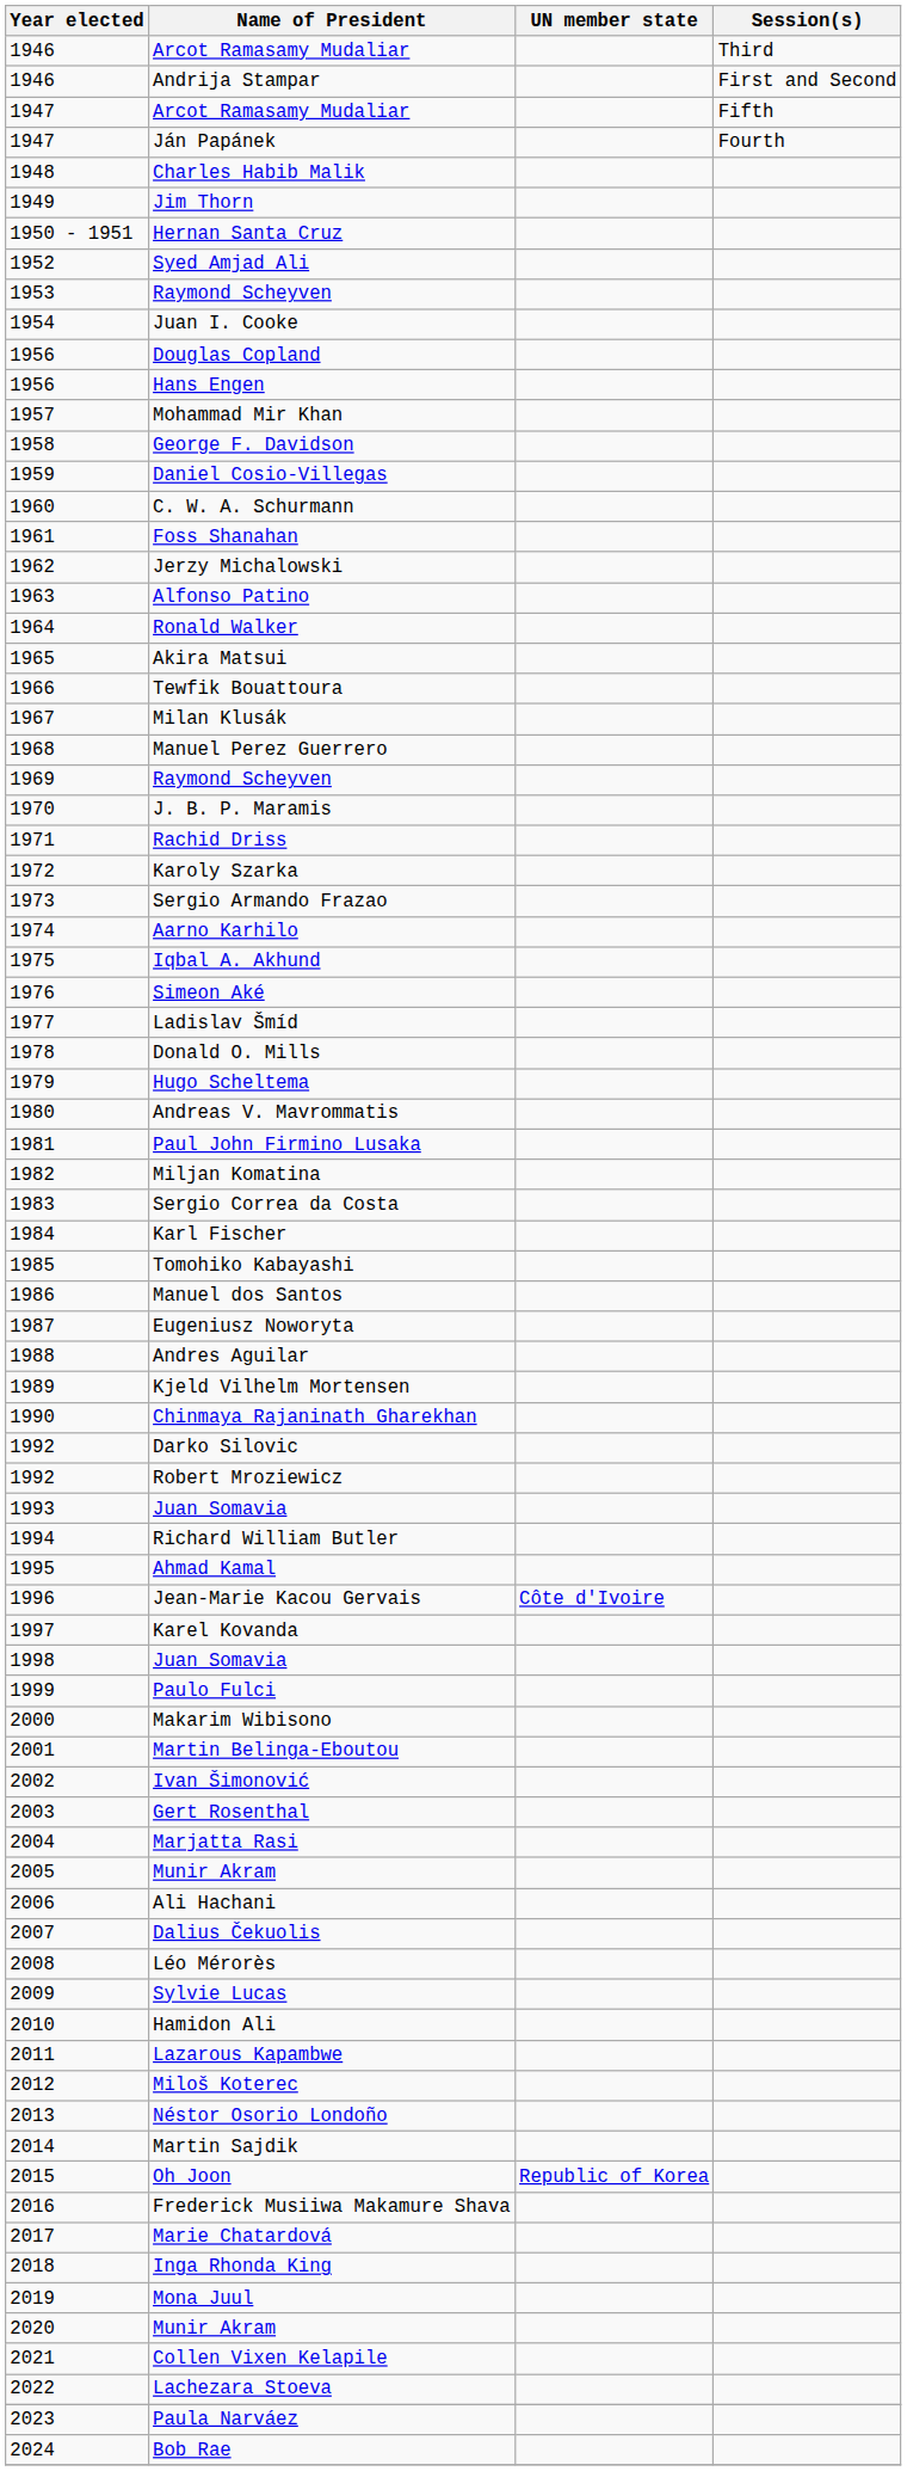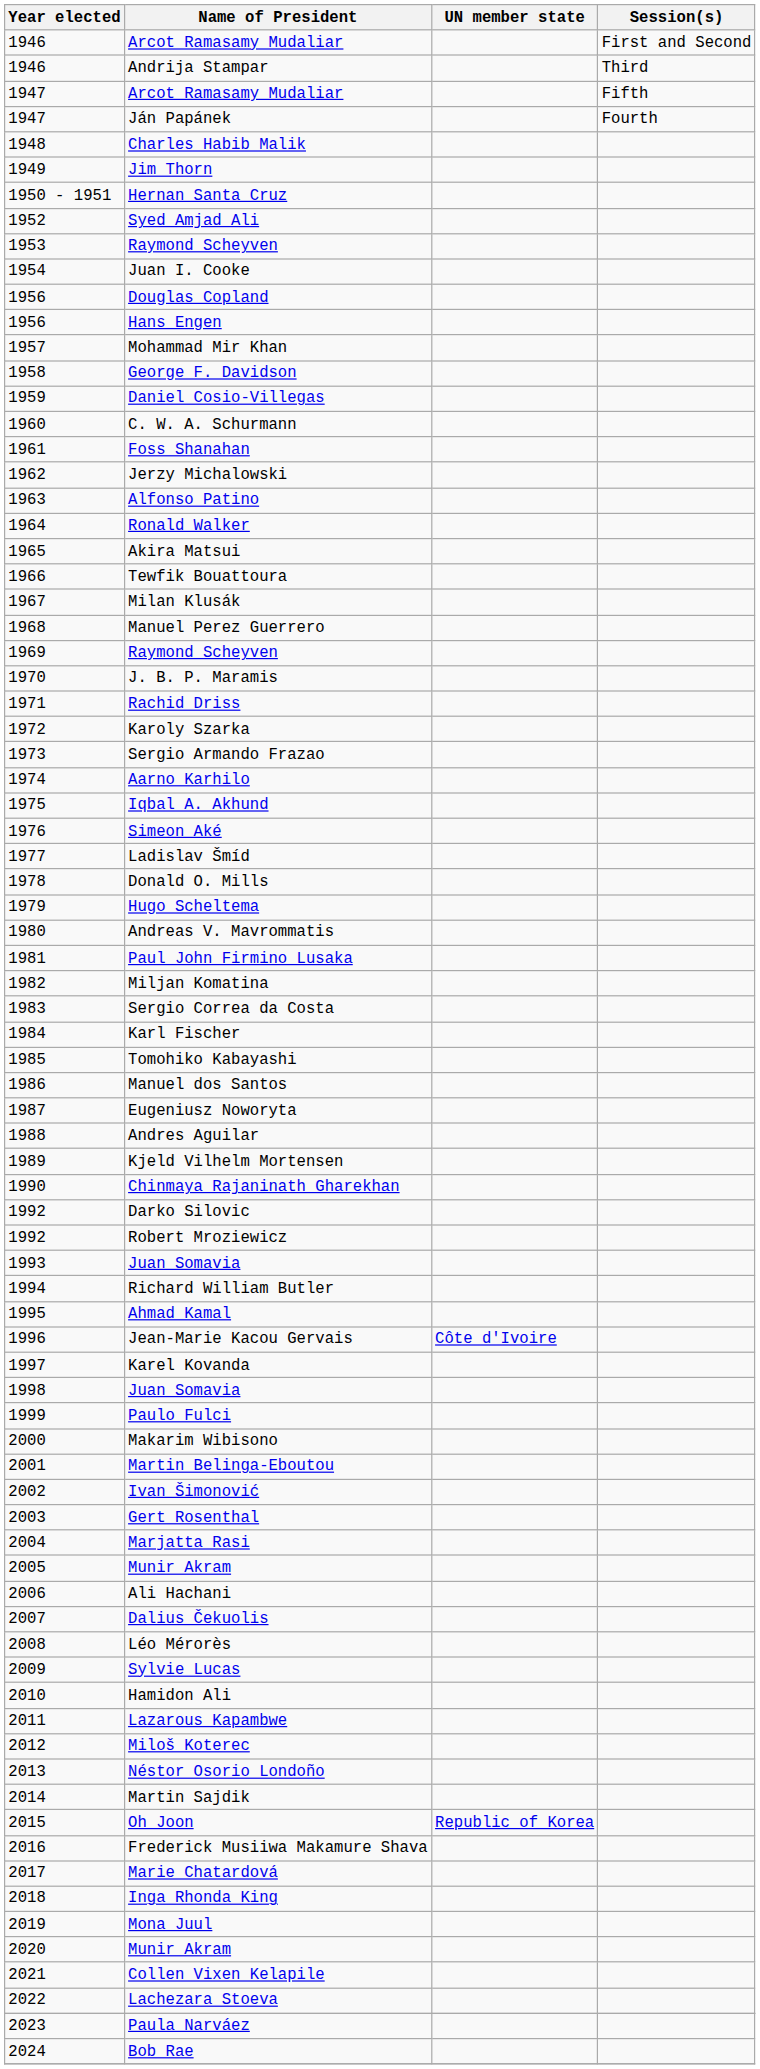 <table class="sortable wikitable">
 <tr>
 <th>Year elected</th>
 <th>Name of President</th>
 <th>UN member state</th>
 <th>Session(s)</th>
 </tr>
 <tr>
 <td>1946</td>
 <td><a href='#'>Arcot Ramasamy Mudaliar</a></td>
 <td></td>
-<td>Third</td>
+<td>First and Second</td>
 </tr>
 <tr>
 <td>1946</td>
 <td>Andrija Stampar</td>
 <td></td>
-<td>First and Second</td>
+<td>Third</td>
 </tr>
 <tr>
 <td>1947</td>
 <td><a href='#'>Arcot Ramasamy Mudaliar</a></td>
 <td></td>
 <td>Fifth</td>
 </tr>
 <tr>
 <td>1947</td>
 <td>Ján Papánek</td>
 <td></td>
 <td>Fourth</td>
 </tr>
 <tr>
 <td>1948</td>
 <td><a href='#'>Charles Habib Malik</a></td>
 <td></td>
 <td></td>
 </tr>
 <tr>
 <td>1949</td>
 <td><a href='#'>Jim Thorn</a></td>
 <td></td>
 <td></td>
 </tr>
 <tr>
 <td>1950 - 1951</td>
 <td><a href='#'>Hernan Santa Cruz</a></td>
 <td></td>
 <td></td>
 </tr>
 <tr>
 <td>1952</td>
 <td><a href='#'>Syed Amjad Ali</a></td>
 <td></td>
 <td></td>
 </tr>
 <tr>
 <td>1953</td>
 <td><a href='#'>Raymond Scheyven</a></td>
 <td></td>
 <td></td>
 </tr>
 <tr>
 <td>1954</td>
 <td>Juan I. Cooke</td>
 <td></td>
 <td></td>
 </tr>
 <tr>
 <td>1956</td>
 <td><a href='#'>Douglas Copland</a></td>
 <td></td>
 <td></td>
 </tr>
 <tr>
 <td>1956</td>
 <td><a href='#'>Hans Engen</a></td>
 <td></td>
 <td></td>
 </tr>
 <tr>
 <td>1957</td>
 <td>Mohammad Mir Khan</td>
 <td></td>
 <td></td>
 </tr>
 <tr>
 <td>1958</td>
 <td><a href='#'>George F. Davidson</a></td>
 <td></td>
 <td></td>
 </tr>
 <tr>
 <td>1959</td>
 <td><a href='#'>Daniel Cosio-Villegas</a></td>
 <td></td>
 <td></td>
 </tr>
 <tr>
 <td>1960</td>
 <td>C. W. A. Schurmann</td>
 <td></td>
 <td></td>
 </tr>
 <tr>
 <td>1961</td>
 <td><a href='#'>Foss Shanahan</a></td>
 <td></td>
 <td></td>
 </tr>
 <tr>
 <td>1962</td>
 <td>Jerzy Michalowski</td>
 <td></td>
 <td></td>
 </tr>
 <tr>
 <td>1963</td>
 <td><a href='#'>Alfonso Patino</a></td>
 <td></td>
 <td></td>
 </tr>
 <tr>
 <td>1964</td>
 <td><a href='#'>Ronald Walker</a></td>
 <td></td>
 <td></td>
 </tr>
 <tr>
 <td>1965</td>
 <td>Akira Matsui</td>
 <td></td>
 <td></td>
 </tr>
 <tr>
 <td>1966</td>
 <td>Tewfik Bouattoura</td>
 <td></td>
 <td></td>
 </tr>
 <tr>
 <td>1967</td>
 <td>Milan Klusák</td>
 <td></td>
 <td></td>
 </tr>
 <tr>
 <td>1968</td>
 <td>Manuel Perez Guerrero</td>
 <td></td>
 <td></td>
 </tr>
 <tr>
 <td>1969</td>
 <td><a href='#'>Raymond Scheyven</a></td>
 <td></td>
 <td></td>
 </tr>
 <tr>
 <td>1970</td>
 <td>J. B. P. Maramis</td>
 <td></td>
 <td></td>
 </tr>
 <tr>
 <td>1971</td>
 <td><a href='#'>Rachid Driss</a></td>
 <td></td>
 <td></td>
 </tr>
 <tr>
 <td>1972</td>
 <td>Karoly Szarka</td>
 <td></td>
 <td></td>
 </tr>
 <tr>
 <td>1973</td>
 <td>Sergio Armando Frazao</td>
 <td></td>
 <td></td>
 </tr>
 <tr>
 <td>1974</td>
 <td><a href='#'>Aarno Karhilo</a></td>
 <td></td>
 <td></td>
 </tr>
 <tr>
 <td>1975</td>
 <td><a href='#'>Iqbal A. Akhund</a></td>
 <td></td>
 <td></td>
 </tr>
 <tr>
 <td>1976</td>
 <td><a href='#'>Simeon Aké</a></td>
 <td></td>
 <td></td>
 </tr>
 <tr>
 <td>1977</td>
 <td>Ladislav Šmíd</td>
 <td></td>
 <td></td>
 </tr>
 <tr>
 <td>1978</td>
 <td>Donald O. Mills</td>
 <td></td>
 <td></td>
 </tr>
 <tr>
 <td>1979</td>
 <td><a href='#'>Hugo Scheltema</a></td>
 <td></td>
 <td></td>
 </tr>
 <tr>
 <td>1980</td>
 <td>Andreas V. Mavrommatis</td>
 <td></td>
 <td></td>
 </tr>
 <tr>
 <td>1981</td>
 <td><a href='#'>Paul John Firmino Lusaka</a></td>
 <td></td>
 <td></td>
 </tr>
 <tr>
 <td>1982</td>
 <td>Miljan Komatina</td>
 <td></td>
 <td></td>
 </tr>
 <tr>
 <td>1983</td>
 <td>Sergio Correa da Costa</td>
 <td></td>
 <td></td>
 </tr>
 <tr>
 <td>1984</td>
 <td>Karl Fischer</td>
 <td></td>
 <td></td>
 </tr>
 <tr>
 <td>1985</td>
 <td>Tomohiko Kabayashi</td>
 <td></td>
 <td></td>
 </tr>
 <tr>
 <td>1986</td>
 <td>Manuel dos Santos</td>
 <td></td>
 <td></td>
 </tr>
 <tr>
 <td>1987</td>
 <td>Eugeniusz Noworyta</td>
 <td></td>
 <td></td>
 </tr>
 <tr>
 <td>1988</td>
 <td>Andres Aguilar</td>
 <td></td>
 <td></td>
 </tr>
 <tr>
 <td>1989</td>
 <td>Kjeld Vilhelm Mortensen</td>
 <td></td>
 <td></td>
 </tr>
 <tr>
 <td>1990</td>
 <td><a href='#'>Chinmaya Rajaninath Gharekhan</a></td>
 <td></td>
 <td></td>
 </tr>
 <tr>
 <td>1992</td>
 <td>Darko Silovic</td>
 <td></td>
 <td></td>
 </tr>
 <tr>
 <td>1992</td>
 <td>Robert Mroziewicz</td>
 <td></td>
 <td></td>
 </tr>
 <tr>
 <td>1993</td>
 <td><a href='#'>Juan Somavia</a></td>
 <td></td>
 <td></td>
 </tr>
 <tr>
 <td>1994</td>
 <td>Richard William Butler</td>
 <td></td>
 <td></td>
 </tr>
 <tr>
 <td>1995</td>
 <td><a href='#'>Ahmad Kamal</a></td>
 <td></td>
 <td></td>
 </tr>
 <tr>
 <td>1996</td>
 <td>Jean-Marie Kacou Gervais</td>
 <td> <a href='#'>Côte d'Ivoire</a></td>
 <td></td>
 </tr>
 <tr>
 <td>1997</td>
 <td>Karel Kovanda</td>
 <td></td>
 <td></td>
 </tr>
 <tr>
 <td>1998</td>
 <td><a href='#'>Juan Somavia</a></td>
 <td></td>
 <td></td>
 </tr>
 <tr>
 <td>1999</td>
 <td><a href='#'>Paulo Fulci</a></td>
 <td></td>
 <td></td>
 </tr>
 <tr>
 <td>2000</td>
 <td>Makarim Wibisono</td>
 <td></td>
 <td></td>
 </tr>
 <tr>
 <td>2001</td>
 <td><a href='#'>Martin Belinga-Eboutou</a></td>
 <td></td>
 <td></td>
 </tr>
 <tr>
 <td>2002</td>
 <td><a href='#'>Ivan Šimonović</a></td>
 <td></td>
 <td></td>
 </tr>
 <tr>
 <td>2003</td>
 <td><a href='#'>Gert Rosenthal</a></td>
 <td></td>
 <td></td>
 </tr>
 <tr>
 <td>2004</td>
 <td><a href='#'>Marjatta Rasi</a></td>
 <td></td>
 <td></td>
 </tr>
 <tr>
 <td>2005</td>
 <td><a href='#'>Munir Akram</a></td>
 <td></td>
 <td></td>
 </tr>
 <tr>
 <td>2006</td>
 <td>Ali Hachani</td>
 <td></td>
 <td></td>
 </tr>
 <tr>
 <td>2007</td>
 <td><a href='#'>Dalius Čekuolis</a></td>
 <td></td>
 <td></td>
 </tr>
 <tr>
 <td>2008</td>
 <td>Léo Mérorès</td>
 <td></td>
 <td></td>
 </tr>
 <tr>
 <td>2009</td>
 <td><a href='#'>Sylvie Lucas</a></td>
 <td></td>
 <td></td>
 </tr>
 <tr>
 <td>2010</td>
 <td>Hamidon Ali</td>
 <td></td>
 <td></td>
 </tr>
 <tr>
 <td>2011</td>
 <td><a href='#'>Lazarous Kapambwe</a></td>
 <td></td>
 <td></td>
 </tr>
 <tr>
 <td>2012</td>
 <td><a href='#'>Miloš Koterec</a></td>
 <td></td>
 <td></td>
 </tr>
 <tr>
 <td>2013</td>
 <td><a href='#'>Néstor Osorio Londoño</a></td>
 <td></td>
 <td></td>
 </tr>
 <tr>
 <td>2014</td>
 <td>Martin Sajdik</td>
 <td></td>
 <td></td>
 </tr>
 <tr>
 <td>2015</td>
 <td><a href='#'>Oh Joon</a></td>
 <td> <a href='#'>Republic of Korea</a></td>
 <td></td>
 </tr>
 <tr>
 <td>2016</td>
 <td>Frederick Musiiwa Makamure Shava</td>
 <td></td>
 <td></td>
 </tr>
 <tr>
 <td>2017</td>
 <td><a href='#'>Marie Chatardová</a></td>
 <td></td>
 <td></td>
 </tr>
 <tr>
 <td>2018</td>
 <td><a href='#'>Inga Rhonda King</a></td>
 <td></td>
 <td></td>
 </tr>
 <tr>
 <td>2019</td>
 <td><a href='#'>Mona Juul</a></td>
 <td></td>
 <td></td>
 </tr>
 <tr>
 <td>2020</td>
 <td><a href='#'>Munir Akram</a></td>
 <td></td>
 <td></td>
 </tr>
 <tr>
 <td>2021</td>
 <td><a href='#'>Collen Vixen Kelapile</a></td>
 <td></td>
 <td></td>
 </tr>
 <tr>
 <td>2022</td>
 <td><a href='#'>Lachezara Stoeva</a></td>
 <td></td>
 <td></td>
 </tr>
 <tr Paula Narváez>
 </tr>
 <tr>
 <td>2023</td>
 <td><a href='#'>Paula Narváez</a></td>
 <td></td>
 <td></td>
 </tr>
 <tr>
 <td>2024</td>
 <td><a href='#'>Bob Rae</a></td>
 <td></td>
 <td></td>
 </tr>
 <tr>
 </tr>
 </table>
